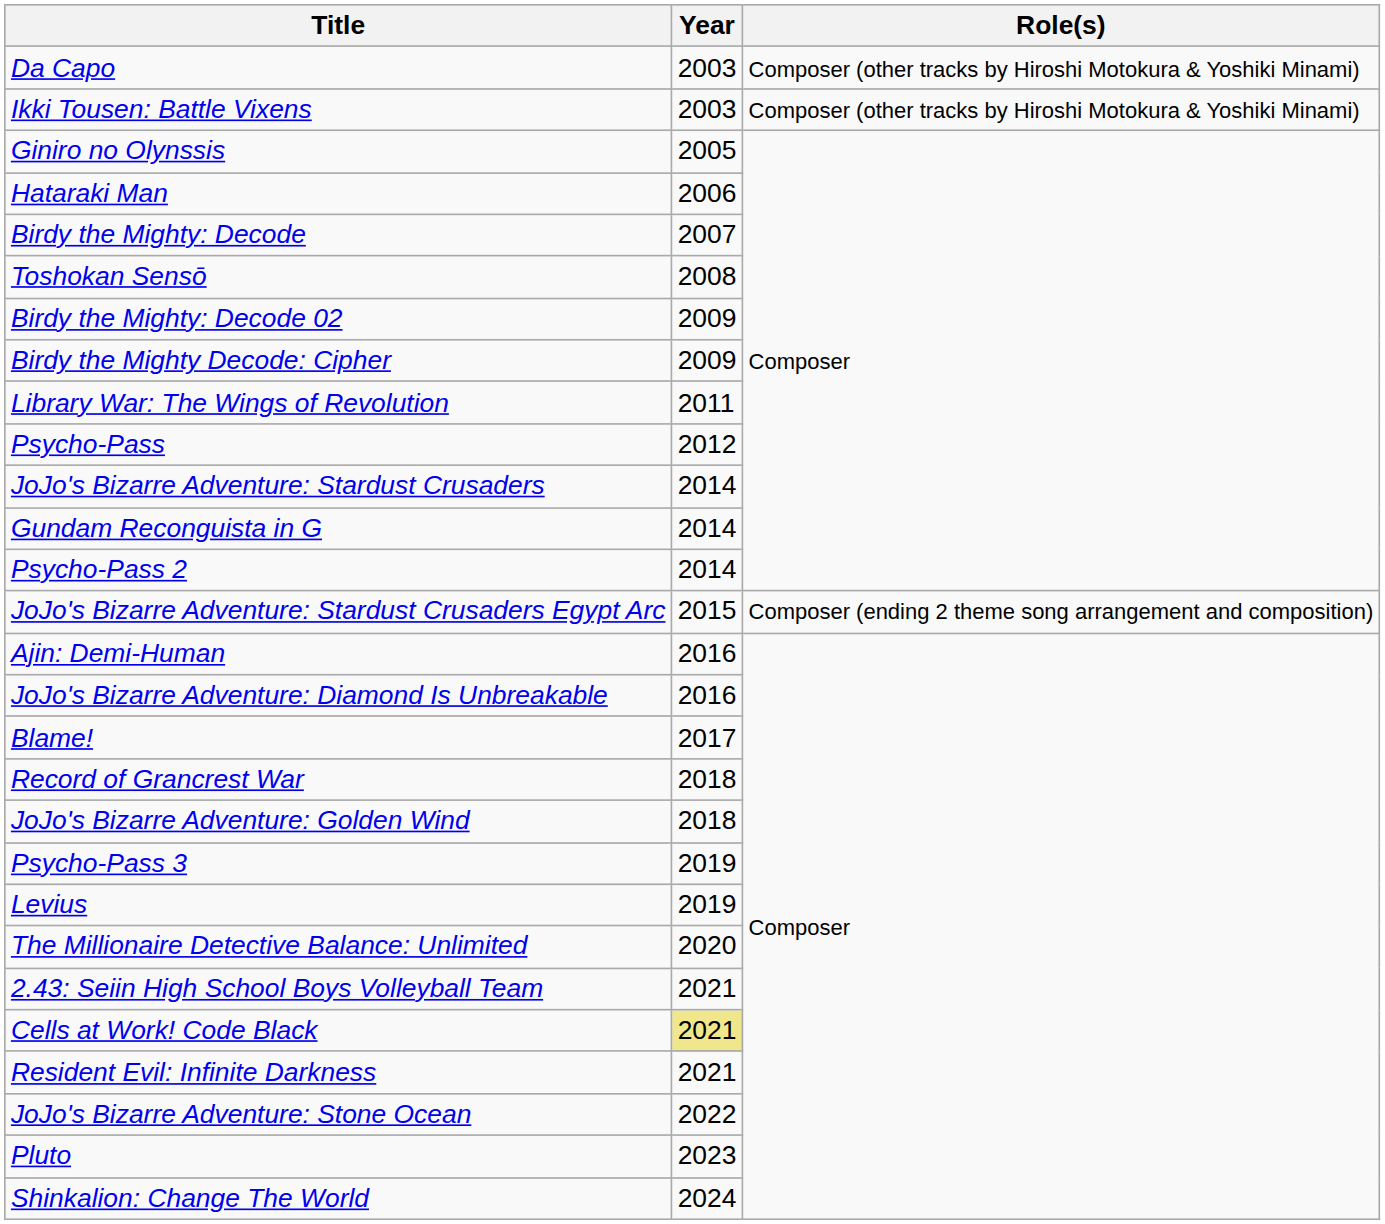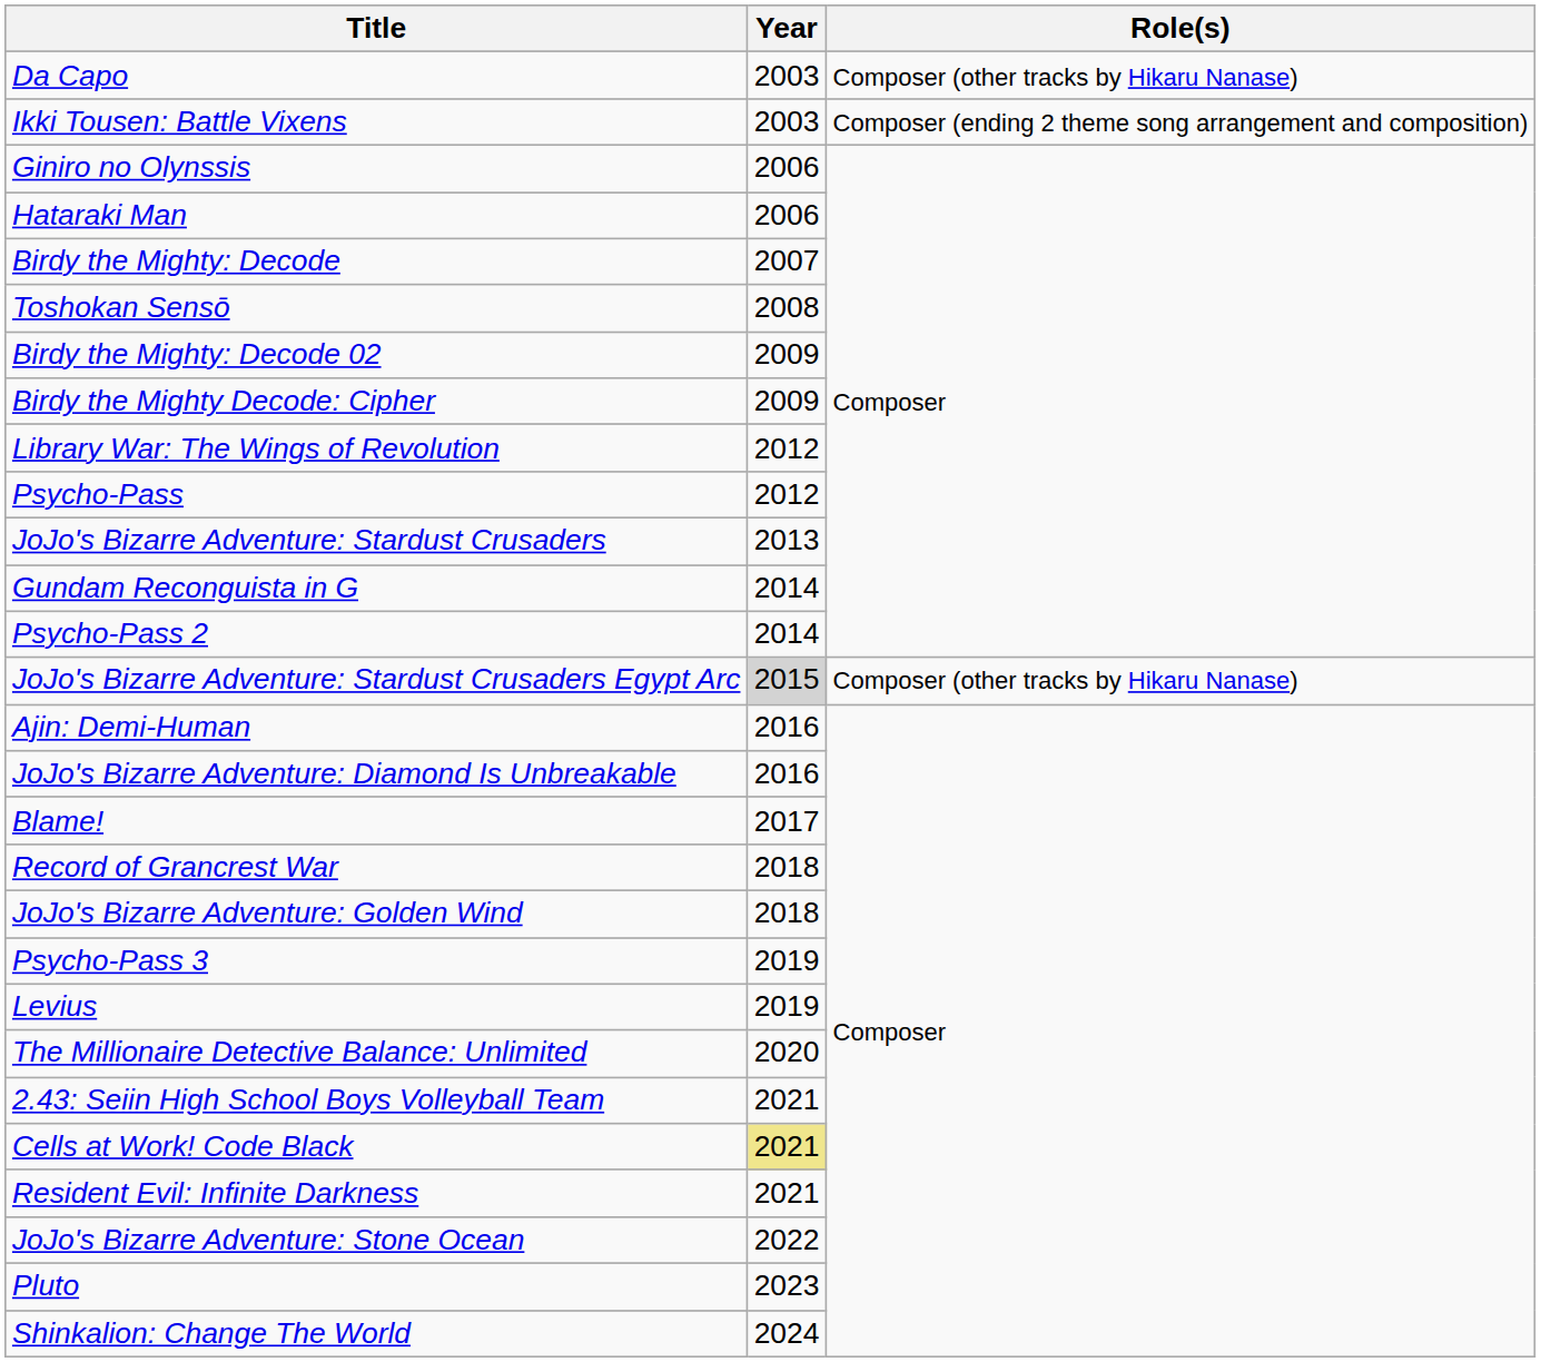 <table class="wikitable">
 <tr>
 <th>Title</th>
 <th>Year</th>
 <th>Role(s)</th>
 </tr>
 <tr>
 <td><em><a href='#'>Da Capo</a></em></td>
 <td>2003</td>
-<td><small>Composer (other tracks by Hiroshi Motokura & Yoshiki Minami)</small></td>
+<td><small>Composer (other tracks by <a href='#'>Hikaru Nanase</a>)</small></td>
 </tr>
 <tr>
 <td><em><a href='#'>Ikki Tousen: Battle Vixens</a></em></td>
 <td>2003</td>
-<td><small>Composer (other tracks by Hiroshi Motokura & Yoshiki Minami)</small></td>
+<td><small>Composer (ending 2 theme song arrangement and composition)</small></td>
 </tr>
 <tr>
 <td><em><a href='#'>Giniro no Olynssis</a></em></td>
-<td>2005</td>
+<td>2006</td>
 <td rowspan=11><small>Composer</small></td>
 </tr>
 <tr>
 <td><em><a href='#'>Hataraki Man</a></em></td>
 <td>2006</td>
 </tr>
 <tr>
 <td><em><a href='#'>Birdy the Mighty: Decode</a></em></td>
 <td>2007</td>
 </tr>
 <tr>
 <td><em><a href='#'>Toshokan Sensō</a></em></td>
 <td>2008</td>
 </tr>
 <tr>
 <td><em><a href='#'>Birdy the Mighty: Decode 02</a></em></td>
 <td>2009</td>
 </tr>
 <tr>
 <td><em><a href='#'>Birdy the Mighty Decode: Cipher</a></em></td>
 <td>2009</td>
 </tr>
 <tr>
 <td><em><a href='#'>Library War: The Wings of Revolution</a></em></td>
-<td>2011</td>
+<td>2012</td>
 </tr>
 <tr>
 <td><em><a href='#'>Psycho-Pass</a></em></td>
 <td>2012</td>
 </tr>
 <tr>
 <td><em><a href='#'>JoJo's Bizarre Adventure: Stardust Crusaders</a></em></td>
-<td>2014</td>
+<td>2013</td>
 </tr>
 <tr>
 <td><em><a href='#'>Gundam Reconguista in G</a></em></td>
 <td>2014</td>
 </tr>
 <tr>
 <td><em><a href='#'>Psycho-Pass 2</a></em></td>
 <td>2014</td>
 </tr>
 <tr>
 <td><em><a href='#'>JoJo's Bizarre Adventure: Stardust Crusaders Egypt Arc</a></em></td>
-<td>2015</td>
-<td><small>Composer (ending 2 theme song arrangement and composition)</small></td>
+<td style="background: lightgrey;">2015</td>
+<td><small>Composer (other tracks by <a href='#'>Hikaru Nanase</a>)</small></td>
 </tr>
 <tr>
 <td><em><a href='#'>Ajin: Demi-Human</a></em></td>
 <td>2016</td>
 <td rowspan=14><small>Composer</small></td>
 </tr>
 <tr>
 <td><em><a href='#'>JoJo's Bizarre Adventure: Diamond Is Unbreakable</a></em></td>
 <td>2016</td>
 </tr>
 <tr>
 <td><em><a href='#'>Blame!</a></em></td>
 <td>2017</td>
 </tr>
 <tr>
 <td><em><a href='#'>Record of Grancrest War</a></em></td>
 <td>2018</td>
 </tr>
 <tr>
 <td><em><a href='#'>JoJo's Bizarre Adventure: Golden Wind</a></em></td>
 <td>2018</td>
 </tr>
 <tr>
 <td><em><a href='#'>Psycho-Pass 3</a></em></td>
 <td>2019</td>
 </tr>
 <tr>
 <td><em><a href='#'>Levius</a></em></td>
 <td>2019</td>
 </tr>
 <tr>
 <td><em><a href='#'>The Millionaire Detective Balance: Unlimited</a></em></td>
 <td>2020</td>
 </tr>
 <tr>
 <td><em><a href='#'>2.43: Seiin High School Boys Volleyball Team</a></em></td>
 <td>2021</td>
 </tr>
 <tr>
 <td><em><a href='#'>Cells at Work! Code Black</a></em></td>
 <td style="background: khaki;">2021</td>
 </tr>
 <tr>
 <td><em><a href='#'>Resident Evil: Infinite Darkness</a></em></td>
 <td>2021</td>
 </tr>
 <tr>
 <td><em><a href='#'>JoJo's Bizarre Adventure: Stone Ocean</a></em></td>
 <td>2022</td>
 </tr>
 <tr>
 <td><em><a href='#'>Pluto</a></em></td>
 <td>2023</td>
 </tr>
 <tr>
 <td><em><a href='#'>Shinkalion: Change The World</a></td>
 <td>2024</td>
 </tr>
 </table>
